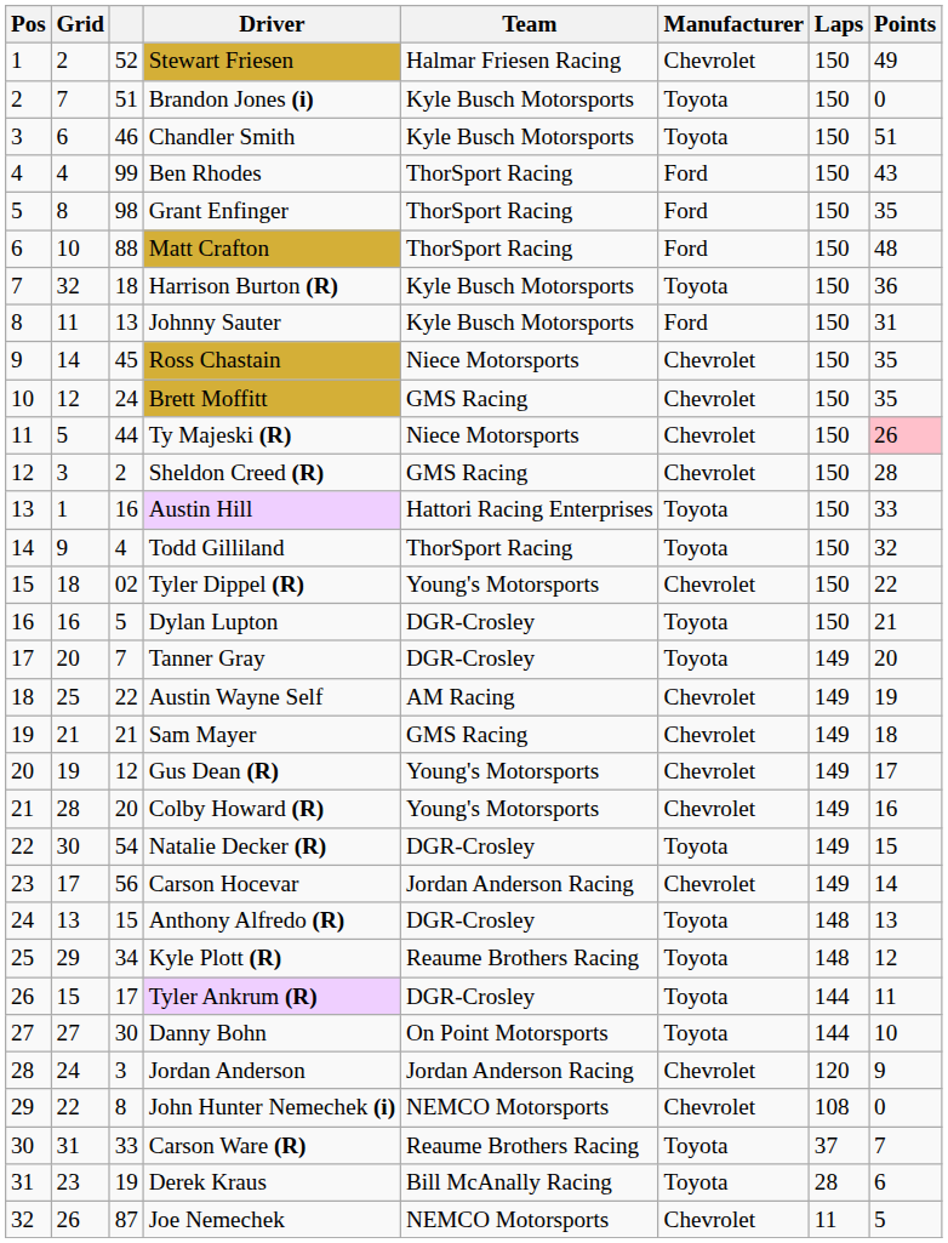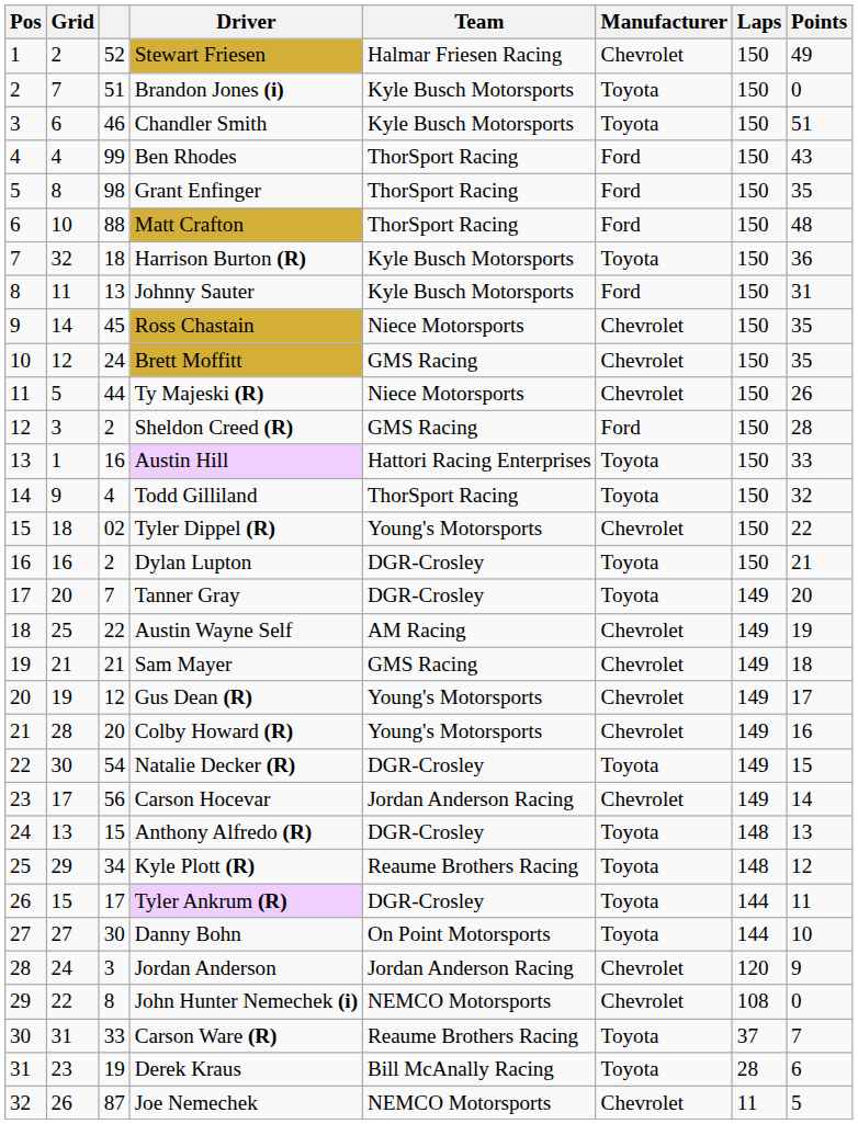 <table class="wikitable" style="font-size:98%">
 <tr>
 <th>Pos</th>
 <th>Grid</th>
 <th></th>
 <th>Driver</th>
 <th>Team</th>
 <th>Manufacturer</th>
 <th>Laps</th>
 <th>Points</th>
 </tr>
 <tr>
 <td>1</td>
 <td>2</td>
 <td>52</td>
 <td style="text-align:left;background:#D4AF37">Stewart Friesen</td>
 <td>Halmar Friesen Racing</td>
 <td>Chevrolet</td>
 <td>150</td>
 <td>49</td>
 </tr>
 <tr>
 <td>2</td>
 <td>7</td>
 <td>51</td>
 <td>Brandon Jones <strong>(i)</strong></td>
 <td>Kyle Busch Motorsports</td>
 <td>Toyota</td>
 <td>150</td>
 <td>0</td>
 </tr>
 <tr>
 <td>3</td>
 <td>6</td>
 <td>46</td>
 <td>Chandler Smith</td>
 <td>Kyle Busch Motorsports</td>
 <td>Toyota</td>
 <td>150</td>
 <td>51</td>
 </tr>
 <tr>
 <td>4</td>
 <td>4</td>
 <td>99</td>
 <td>Ben Rhodes</td>
 <td>ThorSport Racing</td>
 <td>Ford</td>
 <td>150</td>
 <td>43</td>
 </tr>
 <tr>
 <td>5</td>
 <td>8</td>
 <td>98</td>
 <td>Grant Enfinger</td>
 <td>ThorSport Racing</td>
 <td>Ford</td>
 <td>150</td>
 <td>35</td>
 </tr>
 <tr>
 <td>6</td>
 <td>10</td>
 <td>88</td>
 <td style="text-align:left;background:#D4AF37">Matt Crafton</td>
 <td>ThorSport Racing</td>
 <td>Ford</td>
 <td>150</td>
 <td>48</td>
 </tr>
 <tr>
 <td>7</td>
 <td>32</td>
 <td>18</td>
 <td>Harrison Burton <strong>(R)</strong></td>
 <td>Kyle Busch Motorsports</td>
 <td>Toyota</td>
 <td>150</td>
 <td>36</td>
 </tr>
 <tr>
 <td>8</td>
 <td>11</td>
 <td>13</td>
 <td>Johnny Sauter</td>
 <td>Kyle Busch Motorsports</td>
 <td>Ford</td>
 <td>150</td>
 <td>31</td>
 </tr>
 <tr>
 <td>9</td>
 <td>14</td>
 <td>45</td>
 <td style="text-align:left;background:#D4AF37">Ross Chastain</td>
 <td>Niece Motorsports</td>
 <td>Chevrolet</td>
 <td>150</td>
 <td>35</td>
 </tr>
 <tr>
 <td>10</td>
 <td>12</td>
 <td>24</td>
 <td style="text-align:left;background:#D4AF37">Brett Moffitt</td>
 <td>GMS Racing</td>
 <td>Chevrolet</td>
 <td>150</td>
 <td>35</td>
 </tr>
 <tr>
 <td>11</td>
 <td>5</td>
 <td>44</td>
 <td>Ty Majeski <strong>(R)</strong></td>
 <td>Niece Motorsports</td>
 <td>Chevrolet</td>
 <td>150</td>
-<td style="background: pink;">26</td>
+<td>26</td>
 </tr>
 <tr>
 <td>12</td>
 <td>3</td>
 <td>2</td>
 <td>Sheldon Creed <strong>(R)</strong></td>
 <td>GMS Racing</td>
-<td>Chevrolet</td>
+<td>Ford</td>
 <td>150</td>
 <td>28</td>
 </tr>
 <tr>
 <td>13</td>
 <td>1</td>
 <td>16</td>
 <td style="text-align:left;background:#efcfff">Austin Hill</td>
 <td>Hattori Racing Enterprises</td>
 <td>Toyota</td>
 <td>150</td>
 <td>33</td>
 </tr>
 <tr>
 <td>14</td>
 <td>9</td>
 <td>4</td>
 <td>Todd Gilliland</td>
 <td>ThorSport Racing</td>
 <td>Toyota</td>
 <td>150</td>
 <td>32</td>
 </tr>
 <tr>
 <td>15</td>
 <td>18</td>
 <td>02</td>
 <td>Tyler Dippel <strong>(R)</strong></td>
 <td>Young's Motorsports</td>
 <td>Chevrolet</td>
 <td>150</td>
 <td>22</td>
 </tr>
 <tr>
 <td>16</td>
 <td>16</td>
-<td>5</td>
+<td>2</td>
 <td>Dylan Lupton</td>
 <td>DGR-Crosley</td>
 <td>Toyota</td>
 <td>150</td>
 <td>21</td>
 </tr>
 <tr>
 <td>17</td>
 <td>20</td>
 <td>7</td>
 <td>Tanner Gray</td>
 <td>DGR-Crosley</td>
 <td>Toyota</td>
 <td>149</td>
 <td>20</td>
 </tr>
 <tr>
 <td>18</td>
 <td>25</td>
 <td>22</td>
 <td>Austin Wayne Self</td>
 <td>AM Racing</td>
 <td>Chevrolet</td>
 <td>149</td>
 <td>19</td>
 </tr>
 <tr>
 <td>19</td>
 <td>21</td>
 <td>21</td>
 <td>Sam Mayer</td>
 <td>GMS Racing</td>
 <td>Chevrolet</td>
 <td>149</td>
 <td>18</td>
 </tr>
 <tr>
 <td>20</td>
 <td>19</td>
 <td>12</td>
 <td>Gus Dean <strong>(R)</strong></td>
 <td>Young's Motorsports</td>
 <td>Chevrolet</td>
 <td>149</td>
 <td>17</td>
 </tr>
 <tr>
 <td>21</td>
 <td>28</td>
 <td>20</td>
 <td>Colby Howard <strong>(R)</strong></td>
 <td>Young's Motorsports</td>
 <td>Chevrolet</td>
 <td>149</td>
 <td>16</td>
 </tr>
 <tr>
 <td>22</td>
 <td>30</td>
 <td>54</td>
 <td>Natalie Decker <strong>(R)</strong></td>
 <td>DGR-Crosley</td>
 <td>Toyota</td>
 <td>149</td>
 <td>15</td>
 </tr>
 <tr>
 <td>23</td>
 <td>17</td>
 <td>56</td>
 <td>Carson Hocevar</td>
 <td>Jordan Anderson Racing</td>
 <td>Chevrolet</td>
 <td>149</td>
 <td>14</td>
 </tr>
 <tr>
 <td>24</td>
 <td>13</td>
 <td>15</td>
 <td>Anthony Alfredo <strong>(R)</strong></td>
 <td>DGR-Crosley</td>
 <td>Toyota</td>
 <td>148</td>
 <td>13</td>
 </tr>
 <tr>
 <td>25</td>
 <td>29</td>
 <td>34</td>
 <td>Kyle Plott <strong>(R)</strong></td>
 <td>Reaume Brothers Racing</td>
 <td>Toyota</td>
 <td>148</td>
 <td>12</td>
 </tr>
 <tr>
 <td>26</td>
 <td>15</td>
 <td>17</td>
 <td style="text-align:left;background:#efcfff">Tyler Ankrum <strong>(R)</strong></td>
 <td>DGR-Crosley</td>
 <td>Toyota</td>
 <td>144</td>
 <td>11</td>
 </tr>
 <tr>
 <td>27</td>
 <td>27</td>
 <td>30</td>
 <td>Danny Bohn</td>
 <td>On Point Motorsports</td>
 <td>Toyota</td>
 <td>144</td>
 <td>10</td>
 </tr>
 <tr>
 <td>28</td>
 <td>24</td>
 <td>3</td>
 <td>Jordan Anderson</td>
 <td>Jordan Anderson Racing</td>
 <td>Chevrolet</td>
 <td>120</td>
 <td>9</td>
 </tr>
 <tr>
 <td>29</td>
 <td>22</td>
 <td>8</td>
 <td>John Hunter Nemechek <strong>(i)</strong></td>
 <td>NEMCO Motorsports</td>
 <td>Chevrolet</td>
 <td>108</td>
 <td>0</td>
 </tr>
 <tr>
 <td>30</td>
 <td>31</td>
 <td>33</td>
 <td>Carson Ware <strong>(R)</strong></td>
 <td>Reaume Brothers Racing</td>
 <td>Toyota</td>
 <td>37</td>
 <td>7</td>
 </tr>
 <tr>
 <td>31</td>
 <td>23</td>
 <td>19</td>
 <td>Derek Kraus</td>
 <td>Bill McAnally Racing</td>
 <td>Toyota</td>
 <td>28</td>
 <td>6</td>
 </tr>
 <tr>
 <td>32</td>
 <td>26</td>
 <td>87</td>
 <td>Joe Nemechek</td>
 <td>NEMCO Motorsports</td>
 <td>Chevrolet</td>
 <td>11</td>
 <td>5</td>
 </tr>
 <tr>
 </tr>
 </table>
